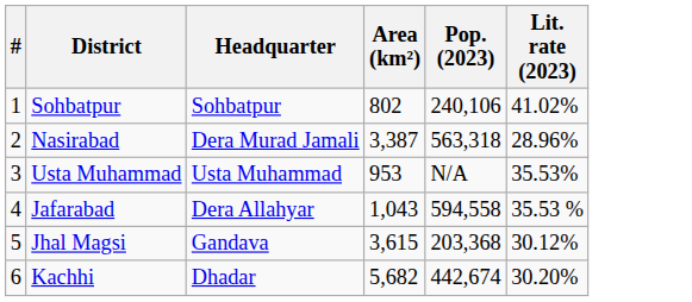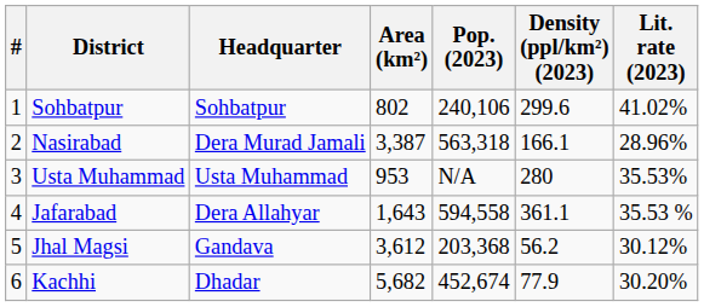 <table class="wikitable sortable">
 <tr>
 <th>#</th>
 <th>District</th>
 <th>Headquarter</th>
 <th>Area<br>(km²)</th>
 <th>Pop.<br>(2023)</th>
+<th>Density<br>(ppl/km²)<br>(2023)</th>
 <th>Lit.<br>rate<br>(2023)</th>
 </tr>
 <tr>
 <td>1</td>
 <td><a href='#'>Sohbatpur</a></td>
 <td><a href='#'>Sohbatpur</a></td>
 <td>802</td>
 <td>240,106</td>
+<td>299.6</td>
 <td>41.02%</td>
 </tr>
 <tr>
 <td>2</td>
 <td><a href='#'>Nasirabad</a></td>
 <td><a href='#'>Dera Murad Jamali</a></td>
 <td>3,387</td>
 <td>563,318</td>
+<td>166.1</td>
 <td>28.96%</td>
 </tr>
 <tr>
 <td>3</td>
 <td><a href='#'>Usta Muhammad</a></td>
 <td><a href='#'>Usta Muhammad</a></td>
 <td>953</td>
 <td>N/A</td>
+<td>280</td>
 <td>35.53%</td>
 </tr>
 <tr>
 <td>4</td>
 <td><a href='#'>Jafarabad</a></td>
 <td><a href='#'>Dera Allahyar</a></td>
-<td>1,043</td>
+<td>1,643</td>
 <td>594,558</td>
+<td>361.1</td>
 <td>35.53 %</td>
 </tr>
 <tr>
 <td>5</td>
 <td><a href='#'>Jhal Magsi</a></td>
 <td><a href='#'>Gandava</a></td>
-<td>3,615</td>
+<td>3,612</td>
 <td>203,368</td>
+<td>56.2</td>
 <td>30.12%</td>
 </tr>
 <tr>
 <td>6</td>
 <td><a href='#'>Kachhi</a></td>
 <td><a href='#'>Dhadar</a></td>
 <td>5,682</td>
-<td>442,674</td>
+<td>452,674</td>
+<td>77.9</td>
 <td>30.20%</td>
 </tr>
 </table>
